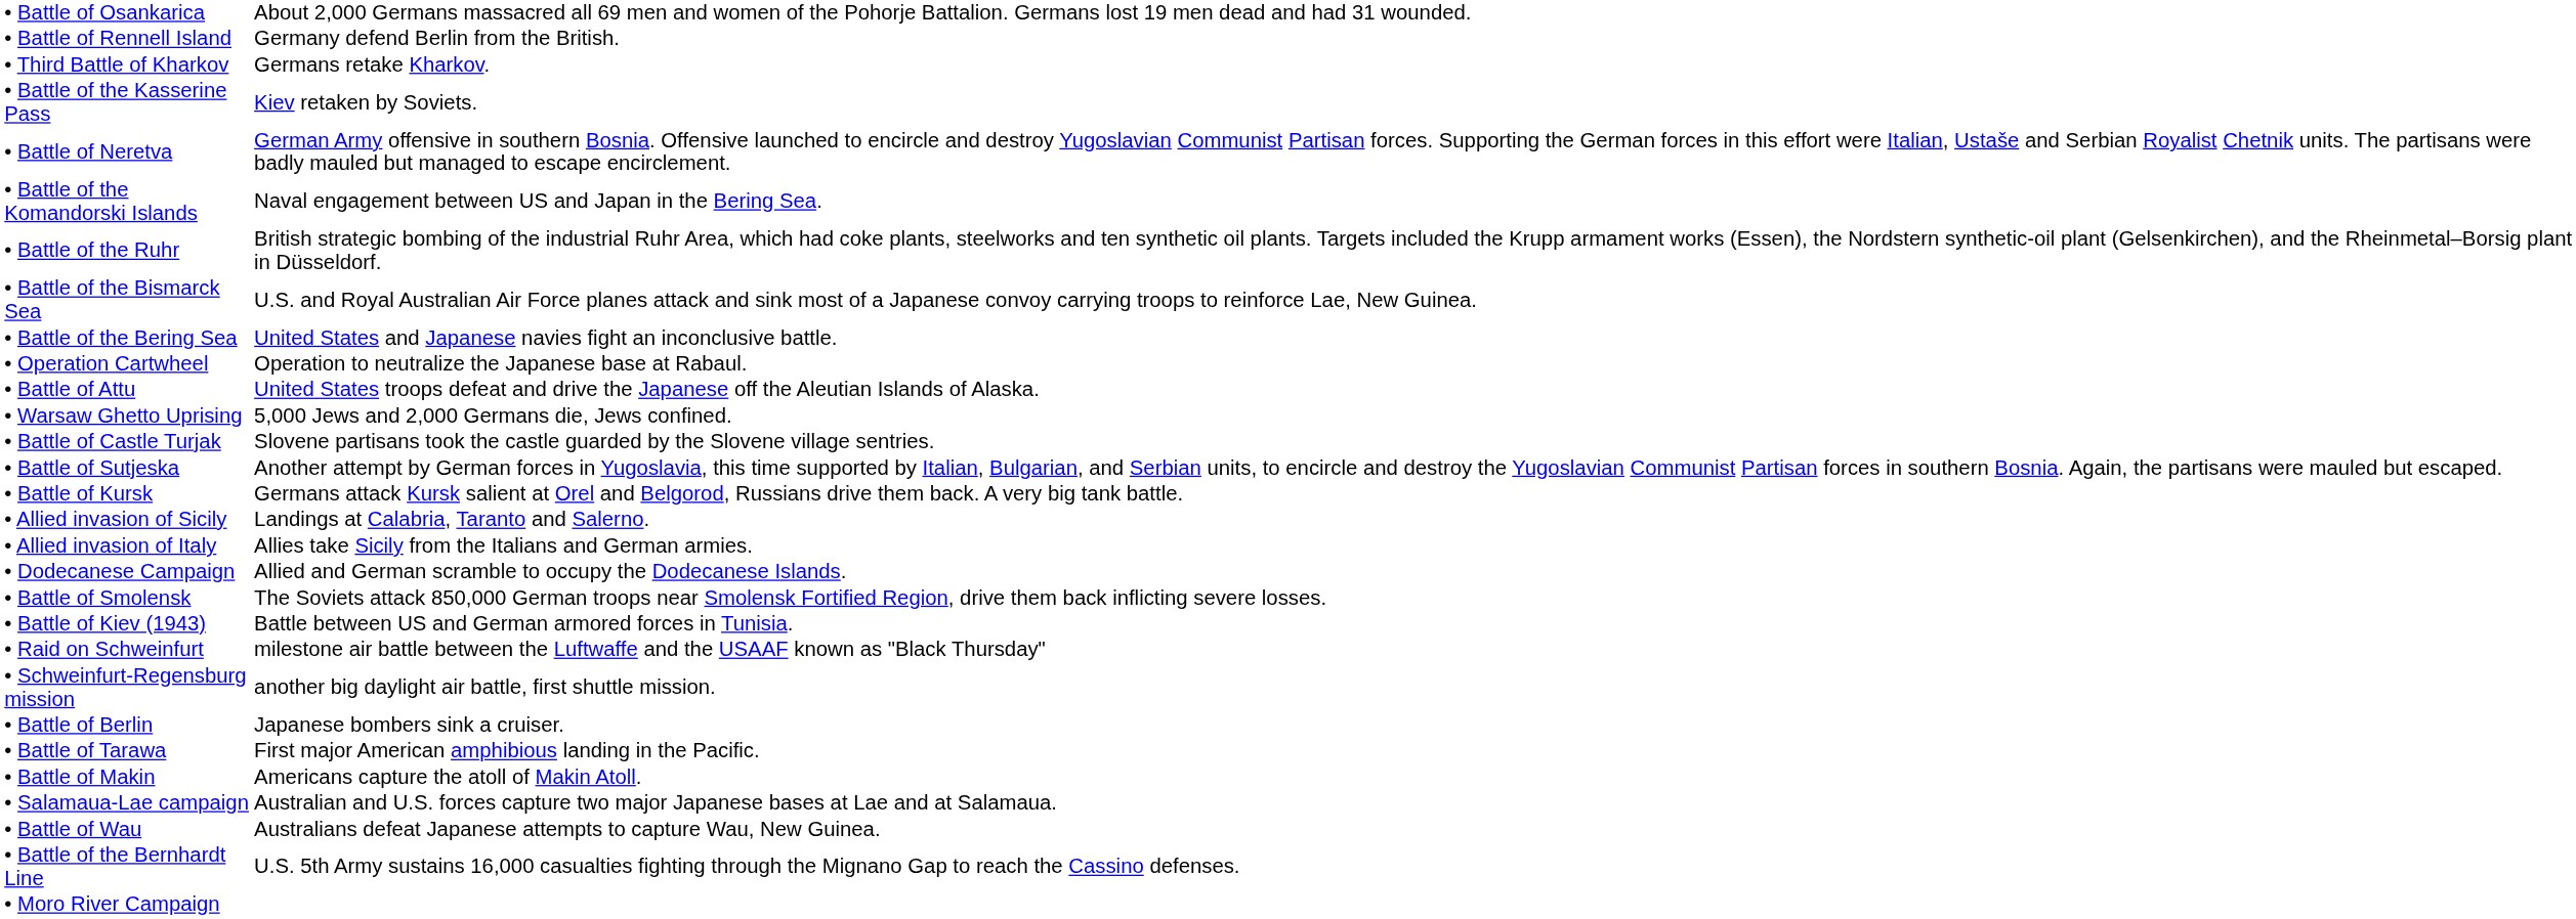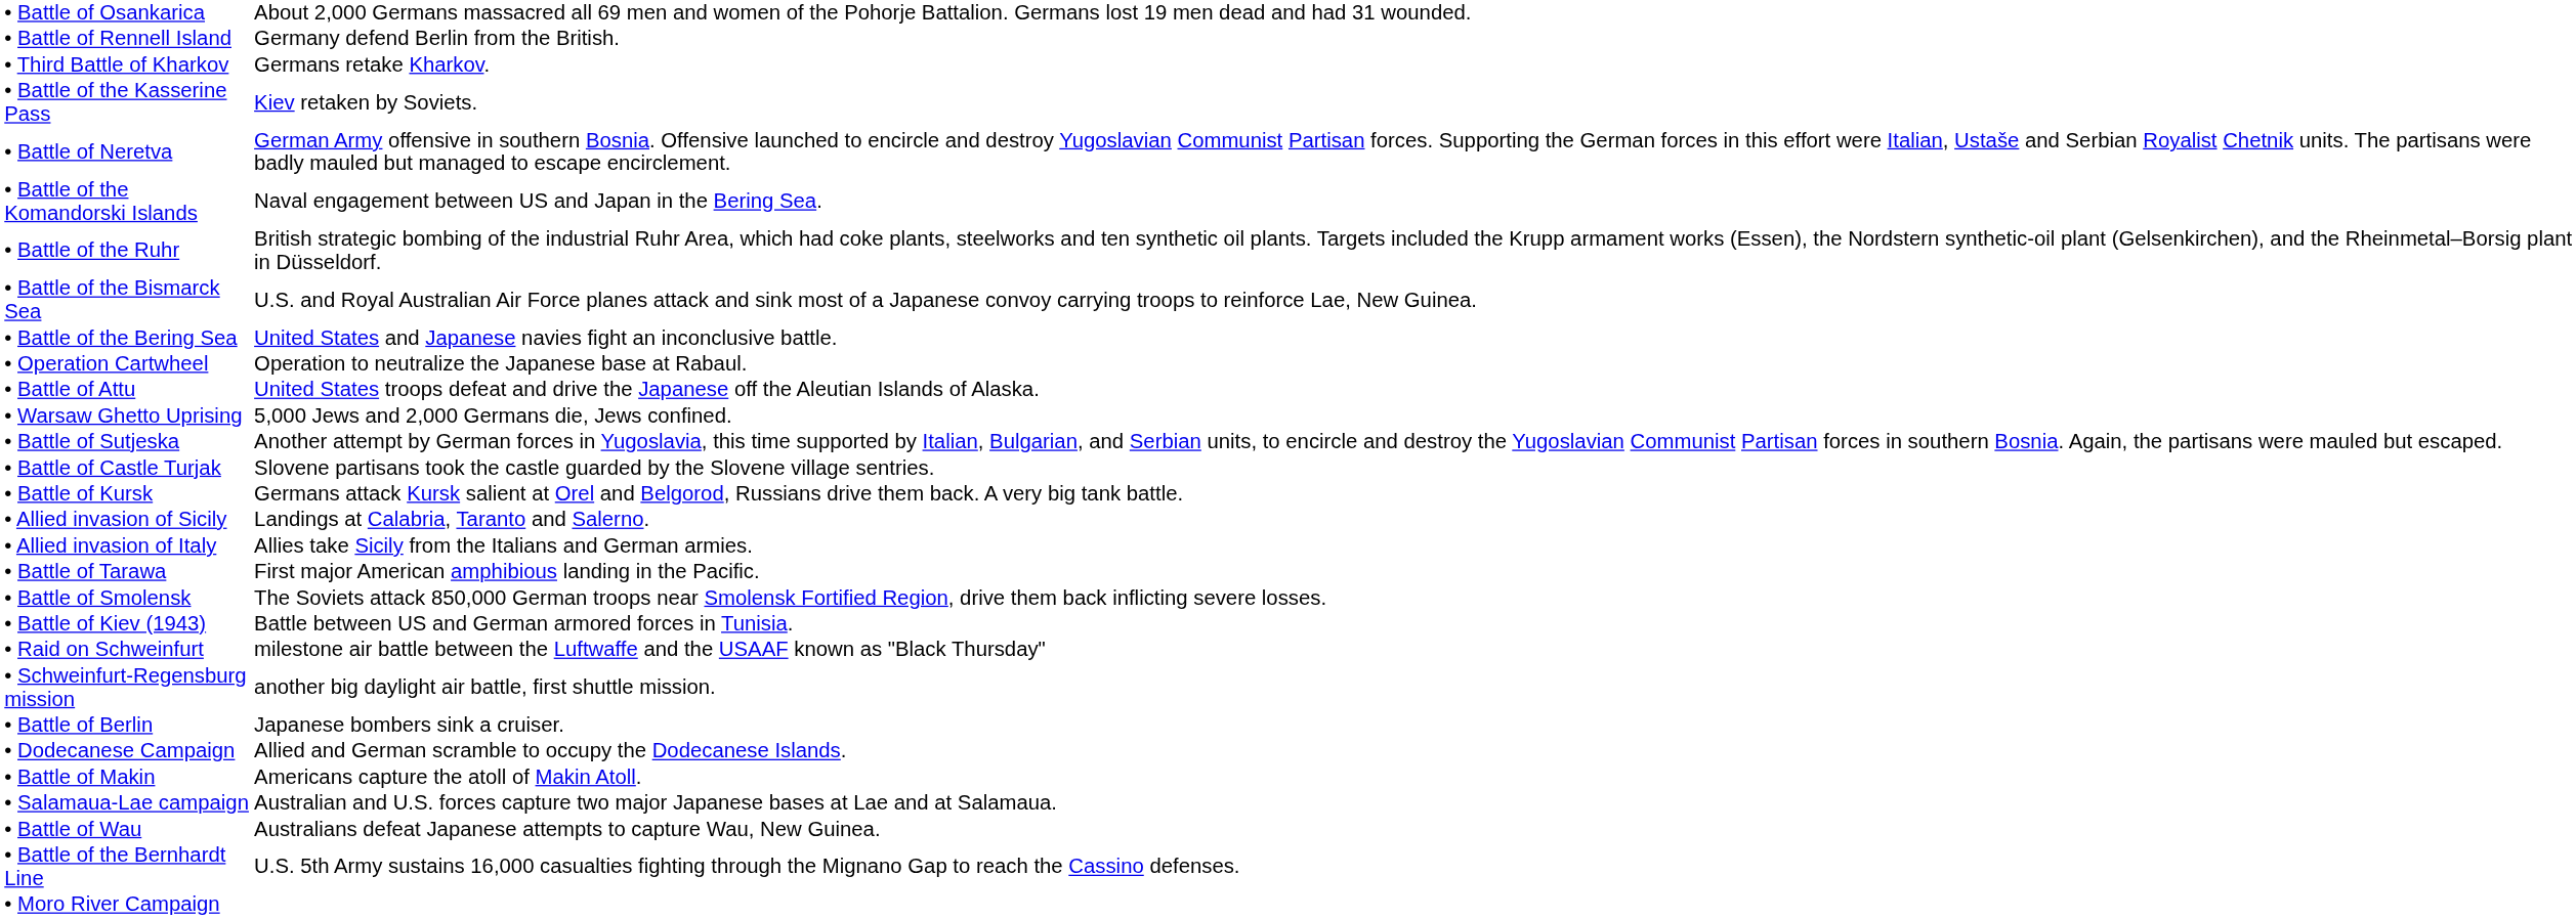 <table font-size:95%;" cellspacing="0">
 <tr>
 <td width="190px">• <a href='#'>Battle of Osankarica</a></td>
 <td>About 2,000 Germans massacred all 69 men and women of the Pohorje Battalion. Germans lost 19 men dead and had 31 wounded.</td>
 </tr>
 <tr>
 <td>• <a href='#'>Battle of Rennell Island</a></td>
 <td>Germany defend Berlin from the British.</td>
 </tr>
 <tr>
 </tr>
 <tr>
 <td>• <a href='#'>Third Battle of Kharkov</a></td>
 <td>Germans retake <a href='#'>Kharkov</a>.</td>
 </tr>
 <tr>
 <td>• <a href='#'>Battle of the Kasserine Pass</a></td>
 <td><a href='#'>Kiev</a> retaken by Soviets.</td>
 </tr>
 <tr>
 <td>• <a href='#'>Battle of Neretva</a></td>
 <td><a href='#'>German Army</a> offensive in southern <a href='#'>Bosnia</a>.  Offensive launched to encircle and destroy <a href='#'>Yugoslavian</a> <a href='#'>Communist</a> <a href='#'>Partisan</a> forces.  Supporting the German forces in this effort were <a href='#'>Italian</a>, <a href='#'>Ustaše</a> and Serbian <a href='#'>Royalist</a> <a href='#'>Chetnik</a> units.  The partisans were badly mauled but managed to escape encirclement.</td>
 </tr>
 <tr>
 <td>• <a href='#'>Battle of the Komandorski Islands</a></td>
 <td>Naval engagement between US and Japan in the <a href='#'>Bering Sea</a>.</td>
 </tr>
 <tr>
 <td>• <a href='#'>Battle of the Ruhr</a></td>
 <td>British strategic bombing of the industrial Ruhr Area, which had coke plants, steelworks and ten synthetic oil plants. Targets included the Krupp armament works (Essen), the Nordstern synthetic-oil plant (Gelsenkirchen), and the Rheinmetal–Borsig plant in Düsseldorf.</td>
 </tr>
 <tr>
 <td>• <a href='#'>Battle of the Bismarck Sea</a></td>
 <td>U.S. and Royal Australian Air Force planes attack and sink most of a Japanese convoy carrying troops to reinforce Lae, New Guinea.</td>
 </tr>
 <tr>
 <td>• <a href='#'>Battle of the Bering Sea</a></td>
 <td><a href='#'>United States</a> and <a href='#'>Japanese</a> navies fight an inconclusive battle.</td>
 </tr>
 <tr>
 <td>• <a href='#'>Operation Cartwheel</a></td>
 <td>Operation to neutralize the Japanese base at Rabaul.</td>
 </tr>
 <tr>
 <td>• <a href='#'>Battle of Attu</a></td>
 <td><a href='#'>United States</a> troops defeat and drive the <a href='#'>Japanese</a> off the Aleutian Islands of Alaska.</td>
 </tr>
 <tr>
 <td>• <a href='#'>Warsaw Ghetto Uprising</a></td>
 <td>5,000 Jews and 2,000 Germans die, Jews confined.</td>
 </tr>
 <tr>
+<td>• <a href='#'>Battle of Sutjeska</a></td>
+<td>Another attempt by German forces in <a href='#'>Yugoslavia</a>, this time supported by <a href='#'>Italian</a>, <a href='#'>Bulgarian</a>, and <a href='#'>Serbian</a> units, to encircle and destroy the <a href='#'>Yugoslavian</a> <a href='#'>Communist</a> <a href='#'>Partisan</a> forces in southern <a href='#'>Bosnia</a>.  Again, the partisans were mauled but escaped.</td>
+</tr>
+<tr>
 <td>• <a href='#'>Battle of Castle Turjak</a></td>
 <td>Slovene partisans took the castle guarded by the Slovene village sentries.</td>
-</tr>
-<tr>
-<td>• <a href='#'>Battle of Sutjeska</a></td>
-<td>Another attempt by German forces in <a href='#'>Yugoslavia</a>, this time supported by <a href='#'>Italian</a>, <a href='#'>Bulgarian</a>, and <a href='#'>Serbian</a> units, to encircle and destroy the <a href='#'>Yugoslavian</a> <a href='#'>Communist</a> <a href='#'>Partisan</a> forces in southern <a href='#'>Bosnia</a>.  Again, the partisans were mauled but escaped.</td>
 </tr>
 <tr>
 <td>• <a href='#'>Battle of Kursk</a></td>
 <td>Germans attack <a href='#'>Kursk</a> salient at <a href='#'>Orel</a> and <a href='#'>Belgorod</a>, Russians drive them back. A very big tank battle.</td>
 </tr>
 <tr>
 <td>• <a href='#'>Allied invasion of Sicily</a></td>
 <td>Landings at <a href='#'>Calabria</a>, <a href='#'>Taranto</a> and <a href='#'>Salerno</a>.</td>
 </tr>
 <tr>
 <td>• <a href='#'>Allied invasion of Italy</a></td>
 <td>Allies take <a href='#'>Sicily</a> from the Italians and German armies.</td>
 </tr>
 <tr>
-<td>• <a href='#'>Dodecanese Campaign</a><br></td>
-<td>Allied and German scramble to occupy the <a href='#'>Dodecanese Islands</a>.<br></td>
+<td>• <a href='#'>Battle of Tarawa</a></td>
+<td>First major American <a href='#'>amphibious</a> landing in the Pacific.</td>
 </tr>
 <tr>
 <td>• <a href='#'>Battle of Smolensk</a></td>
 <td>The Soviets attack 850,000 German troops near <a href='#'>Smolensk Fortified Region</a>, drive them back inflicting severe losses.</td>
 </tr>
 <tr>
 <td>• <a href='#'>Battle of Kiev (1943)</a></td>
 <td>Battle between US and German armored forces in <a href='#'>Tunisia</a>.</td>
 </tr>
 <tr>
 <td>• <a href='#'>Raid on Schweinfurt</a></td>
 <td>milestone air battle between the <a href='#'>Luftwaffe</a> and the <a href='#'>USAAF</a> known as "Black Thursday"</td>
 </tr>
 <tr>
 <td>• <a href='#'>Schweinfurt-Regensburg mission</a></td>
 <td>another big daylight air battle, first shuttle mission.</td>
 </tr>
 <tr>
 <td>• <a href='#'>Battle of Berlin</a></td>
 <td>Japanese bombers sink a cruiser.</td>
 </tr>
 <tr>
-<td>• <a href='#'>Battle of Tarawa</a></td>
-<td>First major American <a href='#'>amphibious</a> landing in the Pacific.</td>
+<td>• <a href='#'>Dodecanese Campaign</a><br></td>
+<td>Allied and German scramble to occupy the <a href='#'>Dodecanese Islands</a>.<br></td>
 </tr>
 <tr>
 <td>• <a href='#'>Battle of Makin</a></td>
 <td>Americans capture the atoll of <a href='#'>Makin Atoll</a>.</td>
 </tr>
 <tr>
 <td>• <a href='#'>Salamaua-Lae campaign</a></td>
 <td>Australian and U.S. forces capture two major Japanese bases at Lae and at Salamaua.</td>
 </tr>
 <tr>
 <td>• <a href='#'>Battle of Wau</a></td>
 <td>Australians defeat Japanese attempts to capture Wau, New Guinea.</td>
 </tr>
 <tr>
 <td>• <a href='#'>Battle of the Bernhardt Line</a></td>
 <td>U.S. 5th Army sustains 16,000 casualties fighting through the Mignano Gap to reach the <a href='#'>Cassino</a> defenses.</td>
 </tr>
 <tr>
 <td>• <a href='#'>Moro River Campaign</a><br></td>
 </tr>
 </table>
